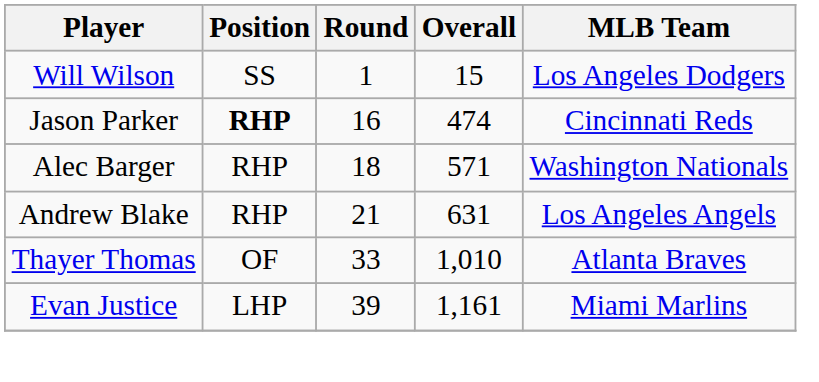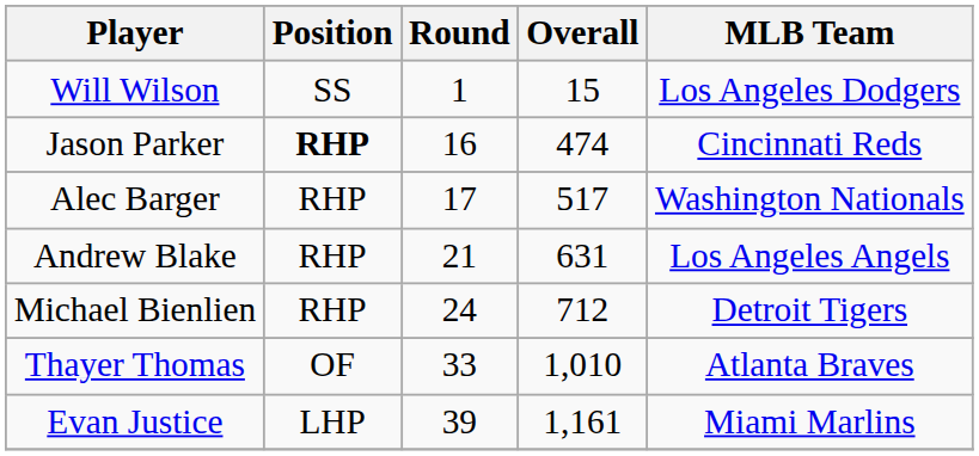 <table class="wikitable" style="text-align:center;">
 <tr>
 <th>Player</th>
 <th>Position</th>
 <th>Round</th>
 <th>Overall</th>
 <th>MLB Team</th>
 </tr>
 <tr>
 <td><a href='#'>Will Wilson</a></td>
 <td>SS</td>
 <td>1</td>
 <td>15</td>
 <td><a href='#'>Los Angeles Dodgers</a></td>
 </tr>
 <tr>
 <td>Jason Parker</td>
 <td><strong>RHP</strong></td>
 <td>16</td>
 <td>474</td>
 <td><a href='#'>Cincinnati Reds</a></td>
 </tr>
 <tr>
 <td>Alec Barger</td>
 <td>RHP</td>
-<td>18</td>
-<td>571</td>
+<td>17</td>
+<td>517</td>
 <td><a href='#'>Washington Nationals</a></td>
 </tr>
 <tr>
 <td>Andrew Blake</td>
 <td>RHP</td>
 <td>21</td>
 <td>631</td>
 <td><a href='#'>Los Angeles Angels</a></td>
+</tr>
+<tr>
+<td>Michael Bienlien</td>
+<td>RHP</td>
+<td>24</td>
+<td>712</td>
+<td><a href='#'>Detroit Tigers</a></td>
 </tr>
 <tr>
 <td><a href='#'>Thayer Thomas</a></td>
 <td>OF</td>
 <td>33</td>
 <td>1,010</td>
 <td><a href='#'>Atlanta Braves</a></td>
 </tr>
 <tr>
 <td><a href='#'>Evan Justice</a></td>
 <td>LHP</td>
 <td>39</td>
 <td>1,161</td>
 <td><a href='#'>Miami Marlins</a></td>
 </tr>
 <tr>
 </tr>
 </table>
